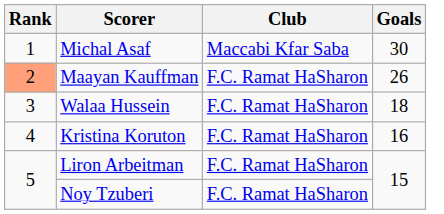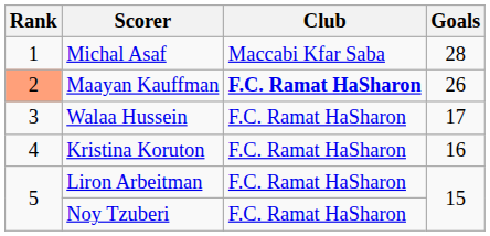 <table class="wikitable" style="text-align:center">
 <tr>
 <th>Rank</th>
 <th>Scorer</th>
 <th>Club</th>
 <th>Goals</th>
 </tr>
 <tr>
 <td>1</td>
 <td align="left"><a href='#'>Michal Asaf</a></td>
 <td align="left"><a href='#'>Maccabi Kfar Saba</a></td>
-<td>30</td>
+<td>28</td>
 </tr>
 <tr>
 <td style="background: lightsalmon;">2</td>
 <td align="left"><a href='#'>Maayan Kauffman</a></td>
-<td align="left"><a href='#'>F.C. Ramat HaSharon</a></td>
+<td align="left"><strong><a href='#'>F.C. Ramat HaSharon</a></strong></td>
 <td>26</td>
 </tr>
 <tr>
 <td>3</td>
 <td align="left"><a href='#'>Walaa Hussein</a></td>
 <td align="left"><a href='#'>F.C. Ramat HaSharon</a></td>
-<td>18</td>
+<td>17</td>
 </tr>
 <tr>
 <td>4</td>
 <td align="left"><a href='#'>Kristina Koruton</a></td>
 <td align="left"><a href='#'>F.C. Ramat HaSharon</a></td>
 <td>16</td>
 </tr>
 <tr>
 <td rowspan=2>5</td>
 <td align="left"><a href='#'>Liron Arbeitman</a></td>
 <td align="left"><a href='#'>F.C. Ramat HaSharon</a></td>
 <td rowspan=2>15</td>
 </tr>
 <tr>
 <td align="left"><a href='#'>Noy Tzuberi</a></td>
 <td align="left"><a href='#'>F.C. Ramat HaSharon</a></td>
 </tr>
 </table>
